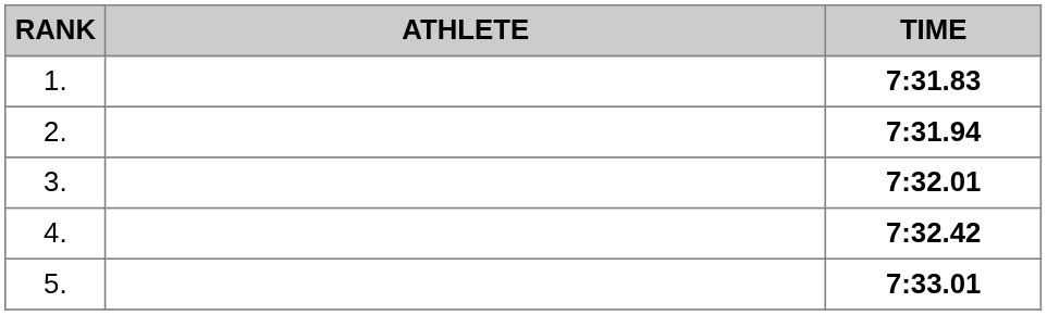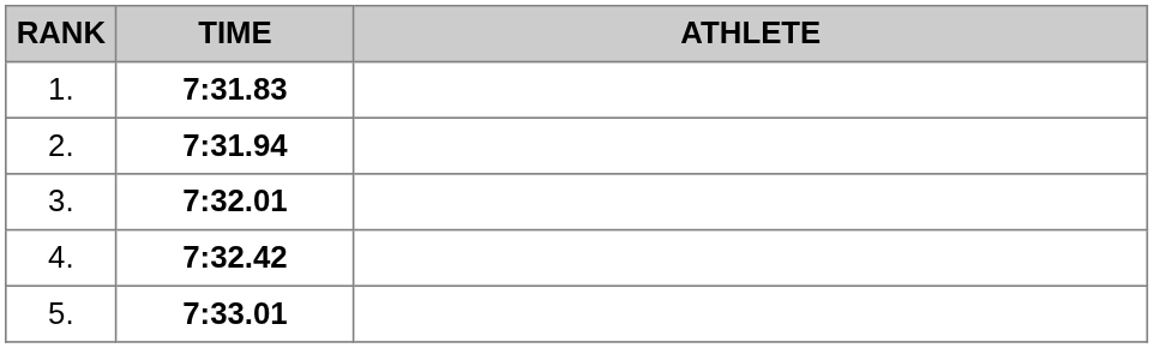 <table border="1" cellspacing="2" cellpadding="5" style="border-collapse: collapse; font-size: 100%;">
 <tr bgcolor="cccccc">
 <th>RANK</th>
+<th align="center" style="width: 7em">TIME</th>
 <th align="center" style="width: 25em">ATHLETE</th>
-<th align="center" style="width: 7em">TIME</th>
 </tr>
 <tr>
 <td align="center">1.</td>
+<td align="center"><strong>7:31.83</strong></td>
 <td></td>
-<td align="center"><strong>7:31.83</strong></td>
 </tr>
 <tr>
 <td align="center">2.</td>
+<td align="center"><strong>7:31.94</strong></td>
 <td></td>
-<td align="center"><strong>7:31.94</strong></td>
 </tr>
 <tr>
 <td align="center">3.</td>
+<td align="center"><strong>7:32.01</strong></td>
 <td></td>
-<td align="center"><strong>7:32.01</strong></td>
 </tr>
 <tr>
 <td align="center">4.</td>
+<td align="center"><strong>7:32.42</strong></td>
 <td></td>
-<td align="center"><strong>7:32.42</strong></td>
 </tr>
 <tr>
 <td align="center">5.</td>
+<td align="center"><strong>7:33.01</strong></td>
 <td></td>
-<td align="center"><strong>7:33.01</strong></td>
 </tr>
 </table>
